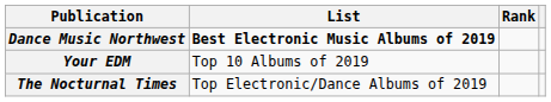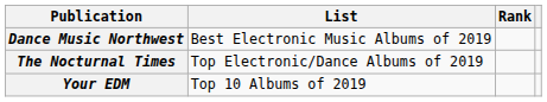 <table class="wikitable plainrowheaders">
 <tr>
 <th scope="col">Publication</th>
 <th scope="col">List</th>
 <th scope="col">Rank</th>
 <th scope="col"></th>
 </tr>
 <tr>
 <th scope="row"><em>Dance Music Northwest</em></th>
-<td><strong>Best Electronic Music Albums of 2019</strong></td>
+<td>Best Electronic Music Albums of 2019</td>
+<td></td>
+<td></td>
+</tr>
+<tr>
+<th scope="row"><em>The Nocturnal Times</em></th>
+<td>Top Electronic/Dance Albums of 2019</td>
 <td></td>
 <td></td>
 </tr>
 <tr>
 <th scope="row"><em>Your EDM</em></th>
 <td>Top 10 Albums of 2019</td>
 <td></td>
 <td></td>
 </tr>
-<tr>
-<th scope="row"><em>The Nocturnal Times</em></th>
-<td>Top Electronic/Dance Albums of 2019</td>
-<td></td>
-<td></td>
-</tr>
 </table>
